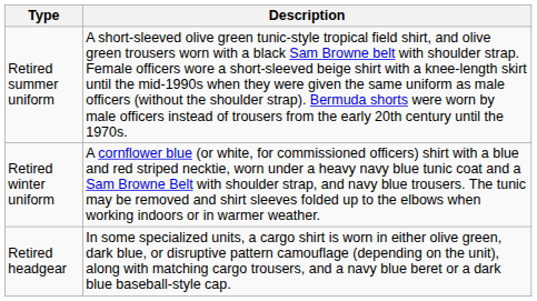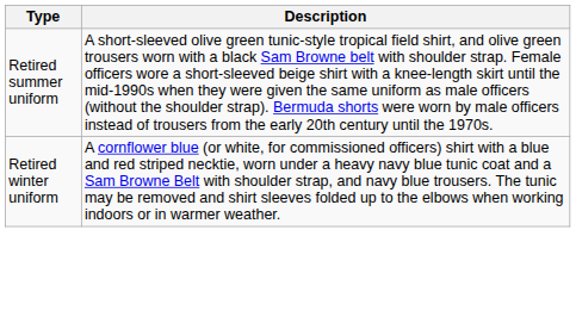 <table class="wikitable">
 <tr>
 <th>Type</th>
 <th>Description</th>
 </tr>
 <tr>
 <td>Retired summer uniform</td>
 <td>A short-sleeved olive green tunic-style tropical field shirt, and olive green trousers worn with a black <a href='#'>Sam Browne belt</a> with shoulder strap. Female officers wore a short-sleeved beige shirt with a knee-length skirt until the mid-1990s when they were given the same uniform as male officers (without the shoulder strap). <a href='#'>Bermuda shorts</a> were worn by male officers instead of trousers from the early 20th century until the 1970s.</td>
 </tr>
 <tr>
 <td>Retired winter uniform</td>
 <td>A <a href='#'>cornflower blue</a> (or white, for commissioned officers) shirt with a blue and red striped necktie, worn under a heavy navy blue tunic coat and a <a href='#'>Sam Browne Belt</a> with shoulder strap, and navy blue trousers. The tunic may be removed and shirt sleeves folded up to the elbows when working indoors or in warmer weather.</td>
 </tr>
-<tr>
-<td>Retired headgear</td>
-<td>In some specialized units, a cargo shirt is worn in either olive green, dark blue, or disruptive pattern camouflage (depending on the unit), along with matching cargo trousers, and a navy blue beret or a dark blue baseball-style cap.</td>
-</tr>
 </table>
